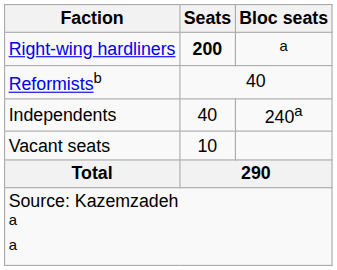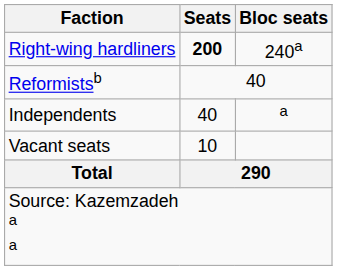 <table class=wikitable style=text-align:center>
 <tr>
 <th>Faction</th>
 <th>Seats</th>
 <th>Bloc seats</th>
 </tr>
 <tr>
 <td align=left><a href='#'>Right-wing hardliners</a></td>
 <td><strong>200</strong></td>
-<td><sup>a</sup></td>
+<td>240<sup>a</sup></td>
 </tr>
 <tr>
 <td align=left><a href='#'>Reformists</a><sup>b</sup></td>
 <td colspan=2>40</td>
 </tr>
 <tr>
 <td align=left>Independents</td>
 <td>40</td>
-<td>240<sup>a</sup></td>
+<td><sup>a</sup></td>
 </tr>
 <tr>
 <td align=left>Vacant seats</td>
 <td>10</td>
 <td></td>
 </tr>
 <tr>
 <th align=left>Total</th>
 <th colspan=2>290</th>
 </tr>
 <tr>
 <td colspan=4 align=left>Source: Kazemzadeh<br><sup>a</sup> <br><sup>a</sup> </td>
 </tr>
 </table>
